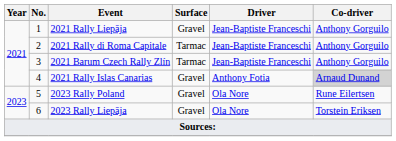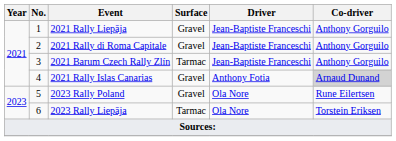 <table class="wikitable" style="font-size: 85%; ">
 <tr>
 <th>Year</th>
 <th>No.</th>
 <th>Event</th>
 <th>Surface</th>
 <th>Driver</th>
 <th>Co-driver</th>
 </tr>
 <tr>
 <td align="center" rowspan="4"><a href='#'>2021</a></td>
 <td align="center">1</td>
 <td> <a href='#'>2021 Rally Liepāja</a></td>
 <td align="center">Gravel</td>
 <td> <a href='#'>Jean-Baptiste Franceschi</a></td>
 <td> <a href='#'>Anthony Gorguilo</a></td>
 </tr>
 <tr>
 <td align="center">2</td>
 <td> <a href='#'>2021 Rally di Roma Capitale</a></td>
-<td align="center">Tarmac</td>
+<td align="center">Gravel</td>
 <td> <a href='#'>Jean-Baptiste Franceschi</a></td>
 <td> <a href='#'>Anthony Gorguilo</a></td>
 </tr>
 <tr>
 <td align="center">3</td>
 <td> <a href='#'>2021 Barum Czech Rally Zlín</a></td>
 <td align="center">Tarmac</td>
 <td> <a href='#'>Jean-Baptiste Franceschi</a></td>
 <td> <a href='#'>Anthony Gorguilo</a></td>
 </tr>
 <tr>
 <td align="center">4</td>
 <td> <a href='#'>2021 Rally Islas Canarias</a></td>
 <td align="center">Gravel</td>
 <td> <a href='#'>Anthony Fotia</a></td>
 <td style="background: lightgrey;"> <a href='#'>Arnaud Dunand</a></td>
 </tr>
 <tr>
 <td align="center" rowspan="2"><a href='#'>2023</a></td>
 <td align="center">5</td>
 <td> <a href='#'>2023 Rally Poland</a></td>
 <td align="center">Gravel</td>
 <td> <a href='#'>Ola Nore</a></td>
 <td> <a href='#'>Rune Eilertsen</a></td>
 </tr>
 <tr>
 <td align="center">6</td>
 <td> <a href='#'>2023 Rally Liepāja</a></td>
-<td align="center">Gravel</td>
+<td align="center">Tarmac</td>
 <td> <a href='#'>Ola Nore</a></td>
 <td> <a href='#'>Torstein Eriksen</a></td>
 </tr>
 <tr>
 <td colspan="6" style="background-color:#EAECF0;text-align:center"><strong>Sources:</strong></td>
 </tr>
 <tr>
 </tr>
 </table>
